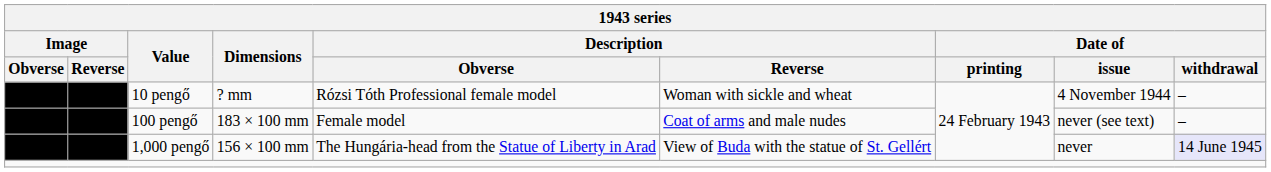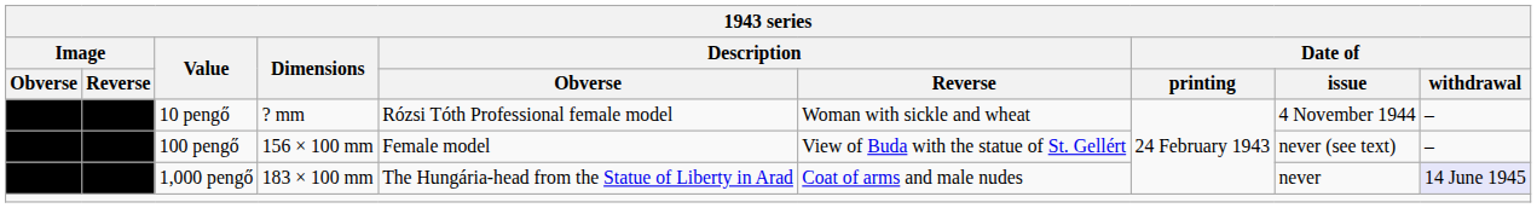 <table class="wikitable" style="font-size: 90%">
 <tr>
 <th colspan="9">1943 series</th>
 </tr>
 <tr>
 <th colspan="2">Image</th>
 <th rowspan="2">Value</th>
 <th rowspan="2">Dimensions</th>
 <th colspan="2">Description</th>
 <th colspan="3">Date of</th>
 </tr>
 <tr>
 <th>Obverse</th>
 <th>Reverse</th>
 <th>Obverse</th>
 <th>Reverse</th>
 <th>printing</th>
 <th>issue</th>
 <th>withdrawal</th>
 </tr>
 <tr>
 <td align="center" bgcolor="#000000"></td>
 <td align="center" bgcolor="#000000"></td>
 <td>10 pengő</td>
 <td>? mm</td>
 <td>Rózsi Tóth Professional female model</td>
 <td>Woman with sickle and wheat</td>
 <td rowspan="3">24 February 1943</td>
 <td>4 November 1944</td>
 <td>–</td>
 </tr>
 <tr>
 <td align="center" bgcolor="#000000"></td>
 <td align="center" bgcolor="#000000"></td>
 <td>100 pengő</td>
-<td>183 × 100 mm</td>
+<td>156 × 100 mm</td>
 <td>Female model</td>
-<td><a href='#'>Coat of arms</a> and male nudes</td>
+<td>View of <a href='#'>Buda</a> with the statue of <a href='#'>St. Gellért</a></td>
 <td>never (see text)</td>
 <td>–</td>
 </tr>
 <tr>
 <td align="center" bgcolor="#000000"></td>
 <td align="center" bgcolor="#000000"></td>
 <td>1,000 pengő</td>
-<td>156 × 100 mm</td>
+<td>183 × 100 mm</td>
 <td>The Hungária-head from the <a href='#'>Statue of Liberty in Arad</a></td>
-<td>View of <a href='#'>Buda</a> with the statue of <a href='#'>St. Gellért</a></td>
+<td><a href='#'>Coat of arms</a> and male nudes</td>
 <td>never</td>
 <td style="background: lavender;">14 June 1945</td>
 </tr>
 <tr>
 <td colspan="9"></td>
 </tr>
 </table>
